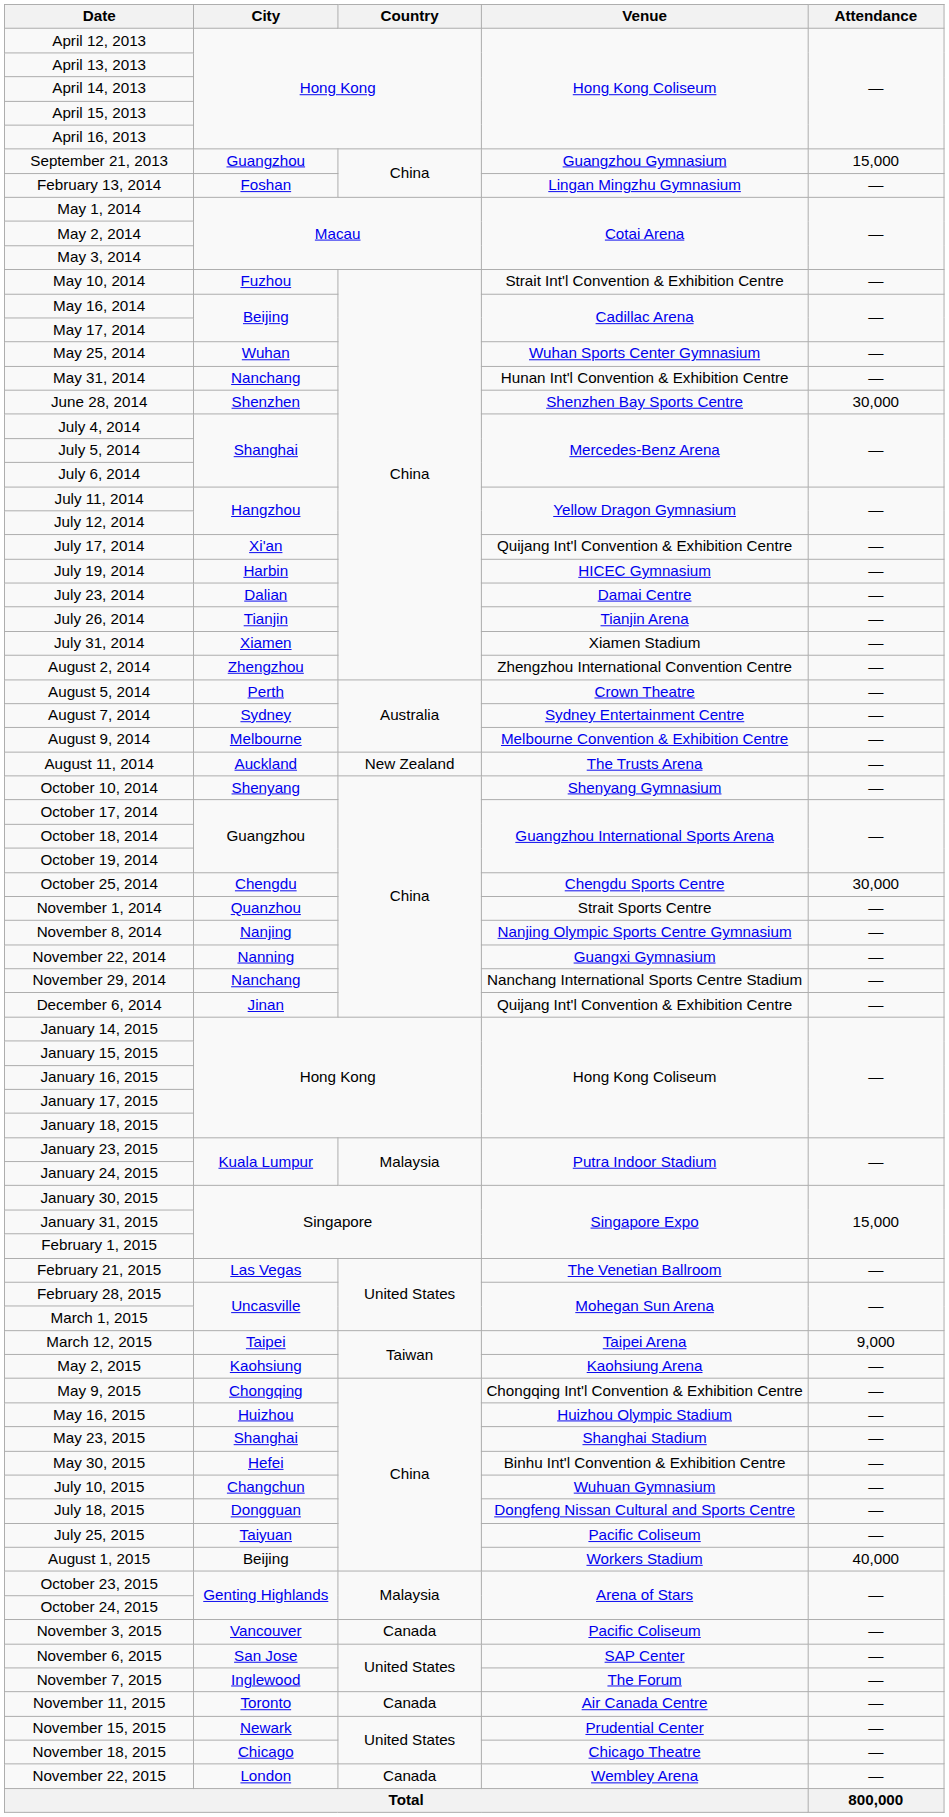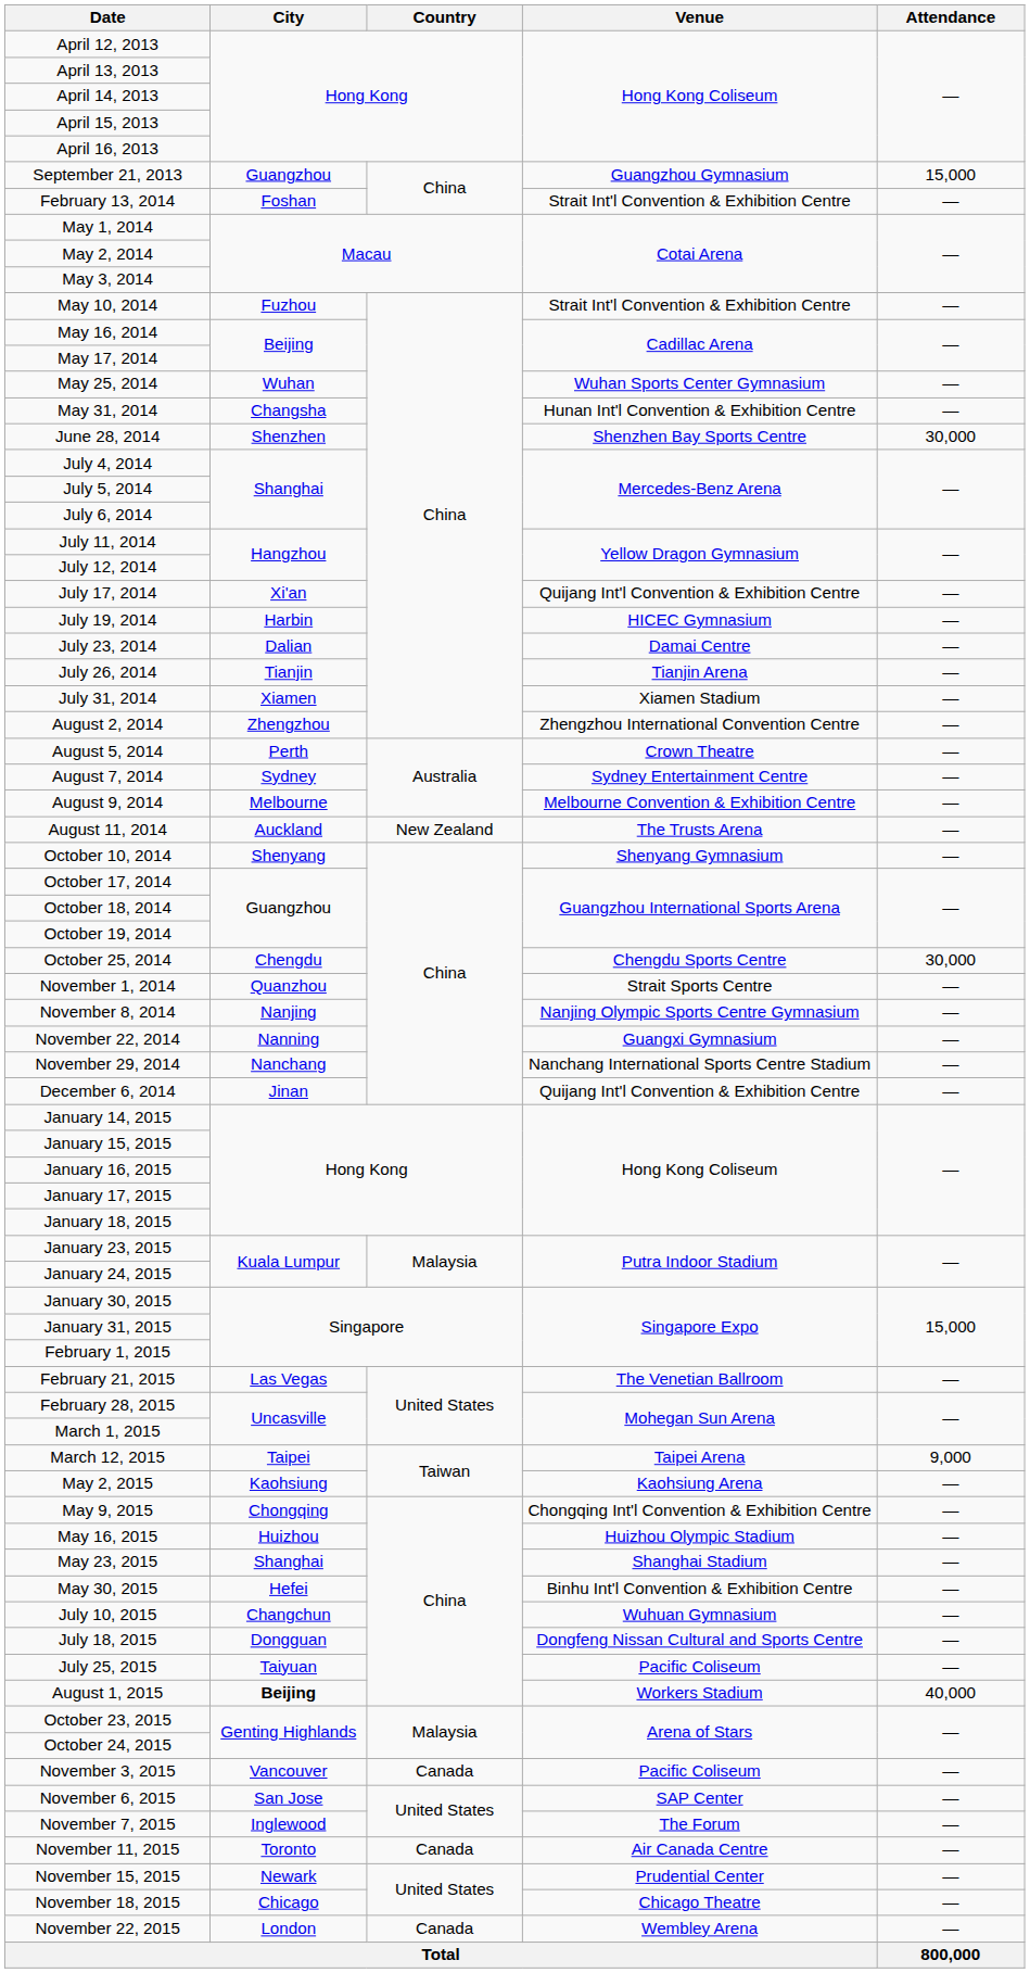 <table class="wikitable plainrowheaders" style="text-align:center;">
 <tr>
 <th scope="col" style="width:12em;">Date</th>
 <th scope="col" style="width:9em;">City</th>
 <th scope="col" style="width:9em;">Country</th>
 <th scope="col" style="width:21em;">Venue</th>
 <th scope="col" style="width:8.5em;">Attendance</th>
 </tr>
 <tr>
 <td>April 12, 2013</td>
 <td colspan="2" rowspan="5"><a href='#'>Hong Kong</a></td>
 <td rowspan="5"><a href='#'>Hong Kong Coliseum</a></td>
 <td rowspan="5">—</td>
 </tr>
 <tr>
 <td>April 13, 2013</td>
 </tr>
 <tr>
 <td>April 14, 2013</td>
 </tr>
 <tr>
 <td>April 15, 2013</td>
 </tr>
 <tr>
 <td>April 16, 2013</td>
 </tr>
 <tr>
 <td>September 21, 2013</td>
 <td><a href='#'>Guangzhou</a></td>
 <td rowspan="2">China</td>
 <td><a href='#'>Guangzhou Gymnasium</a></td>
 <td>15,000</td>
 </tr>
 <tr>
 <td>February 13, 2014</td>
 <td><a href='#'>Foshan</a></td>
-<td><a href='#'>Lingan Mingzhu Gymnasium</a></td>
+<td>Strait Int'l Convention & Exhibition Centre</td>
 <td>—</td>
 </tr>
 <tr>
 <td>May 1, 2014</td>
 <td colspan="2" rowspan="3"><a href='#'>Macau</a></td>
 <td rowspan="3"><a href='#'>Cotai Arena</a></td>
 <td rowspan="3">—</td>
 </tr>
 <tr>
 <td>May 2, 2014</td>
 </tr>
 <tr>
 <td>May 3, 2014</td>
 </tr>
 <tr>
 <td>May 10, 2014</td>
 <td><a href='#'>Fuzhou</a></td>
 <td rowspan="17">China</td>
 <td>Strait Int'l Convention & Exhibition Centre</td>
 <td>—</td>
 </tr>
 <tr>
 <td>May 16, 2014</td>
 <td rowspan="2"><a href='#'>Beijing</a></td>
 <td rowspan="2"><a href='#'>Cadillac Arena</a></td>
 <td rowspan="2">—</td>
 </tr>
 <tr>
 <td>May 17, 2014</td>
 </tr>
 <tr>
 <td>May 25, 2014</td>
 <td><a href='#'>Wuhan</a></td>
 <td><a href='#'>Wuhan Sports Center Gymnasium</a></td>
 <td>—</td>
 </tr>
 <tr>
 <td>May 31, 2014</td>
-<td><a href='#'>Nanchang</a></td>
+<td><a href='#'>Changsha</a></td>
 <td>Hunan Int'l Convention & Exhibition Centre</td>
 <td>—</td>
 </tr>
 <tr>
 <td>June 28, 2014</td>
 <td><a href='#'>Shenzhen</a></td>
 <td><a href='#'>Shenzhen Bay Sports Centre</a></td>
 <td>30,000</td>
 </tr>
 <tr>
 <td>July 4, 2014</td>
 <td rowspan="3"><a href='#'>Shanghai</a></td>
 <td rowspan="3"><a href='#'>Mercedes-Benz Arena</a></td>
 <td rowspan="3">—</td>
 </tr>
 <tr>
 <td>July 5, 2014</td>
 </tr>
 <tr>
 <td>July 6, 2014</td>
 </tr>
 <tr>
 <td>July 11, 2014</td>
 <td rowspan="2"><a href='#'>Hangzhou</a></td>
 <td rowspan="2"><a href='#'>Yellow Dragon Gymnasium</a></td>
 <td rowspan="2">—</td>
 </tr>
 <tr>
 <td>July 12, 2014</td>
 </tr>
 <tr>
 <td>July 17, 2014</td>
 <td><a href='#'>Xi'an</a></td>
 <td>Quijang Int'l Convention & Exhibition Centre</td>
 <td>—</td>
 </tr>
 <tr>
 <td>July 19, 2014</td>
 <td><a href='#'>Harbin</a></td>
 <td><a href='#'>HICEC Gymnasium</a></td>
 <td>—</td>
 </tr>
 <tr>
 <td>July 23, 2014</td>
 <td><a href='#'>Dalian</a></td>
 <td><a href='#'>Damai Centre</a></td>
 <td>—</td>
 </tr>
 <tr>
 <td>July 26, 2014</td>
 <td><a href='#'>Tianjin</a></td>
 <td><a href='#'>Tianjin Arena</a></td>
 <td>—</td>
 </tr>
 <tr>
 <td>July 31, 2014</td>
 <td><a href='#'>Xiamen</a></td>
 <td>Xiamen Stadium</td>
 <td>—</td>
 </tr>
 <tr>
 <td>August 2, 2014</td>
 <td><a href='#'>Zhengzhou</a></td>
 <td>Zhengzhou International Convention Centre</td>
 <td>—</td>
 </tr>
 <tr>
 <td>August 5, 2014</td>
 <td><a href='#'>Perth</a></td>
 <td rowspan="3">Australia</td>
 <td><a href='#'>Crown Theatre</a></td>
 <td>—</td>
 </tr>
 <tr>
 <td>August 7, 2014</td>
 <td><a href='#'>Sydney</a></td>
 <td><a href='#'>Sydney Entertainment Centre</a></td>
 <td>—</td>
 </tr>
 <tr>
 <td>August 9, 2014</td>
 <td><a href='#'>Melbourne</a></td>
 <td><a href='#'>Melbourne Convention & Exhibition Centre</a></td>
 <td>—</td>
 </tr>
 <tr>
 <td>August 11, 2014</td>
 <td><a href='#'>Auckland</a></td>
 <td>New Zealand</td>
 <td><a href='#'>The Trusts Arena</a></td>
 <td>—</td>
 </tr>
 <tr>
 <td>October 10, 2014</td>
 <td><a href='#'>Shenyang</a></td>
 <td rowspan="10">China</td>
 <td><a href='#'>Shenyang Gymnasium</a></td>
 <td>—</td>
 </tr>
 <tr>
 <td>October 17, 2014</td>
 <td rowspan="3">Guangzhou</td>
 <td rowspan="3"><a href='#'>Guangzhou International Sports Arena</a></td>
 <td rowspan="3">—</td>
 </tr>
 <tr>
 <td>October 18, 2014</td>
 </tr>
 <tr>
 <td>October 19, 2014</td>
 </tr>
 <tr>
 <td>October 25, 2014</td>
 <td><a href='#'>Chengdu</a></td>
 <td><a href='#'>Chengdu Sports Centre</a></td>
 <td>30,000</td>
 </tr>
 <tr>
 <td>November 1, 2014</td>
 <td><a href='#'>Quanzhou</a></td>
 <td>Strait Sports Centre</td>
 <td>—</td>
 </tr>
 <tr>
 <td>November 8, 2014</td>
 <td><a href='#'>Nanjing</a></td>
 <td><a href='#'>Nanjing Olympic Sports Centre Gymnasium</a></td>
 <td>—</td>
 </tr>
 <tr>
 <td>November 22, 2014</td>
 <td><a href='#'>Nanning</a></td>
 <td><a href='#'>Guangxi Gymnasium</a></td>
 <td>—</td>
 </tr>
 <tr>
 <td>November 29, 2014</td>
 <td><a href='#'>Nanchang</a></td>
 <td>Nanchang International Sports Centre Stadium</td>
 <td>—</td>
 </tr>
 <tr>
 <td>December 6, 2014</td>
 <td><a href='#'>Jinan</a></td>
 <td>Quijang Int'l Convention & Exhibition Centre</td>
 <td>—</td>
 </tr>
 <tr>
 <td>January 14, 2015</td>
 <td colspan="2" rowspan="5">Hong Kong</td>
 <td rowspan="5">Hong Kong Coliseum</td>
 <td rowspan="5">—</td>
 </tr>
 <tr>
 <td>January 15, 2015</td>
 </tr>
 <tr>
 <td>January 16, 2015</td>
 </tr>
 <tr>
 <td>January 17, 2015</td>
 </tr>
 <tr>
 <td>January 18, 2015</td>
 </tr>
 <tr>
 <td>January 23, 2015</td>
 <td rowspan="2"><a href='#'>Kuala Lumpur</a></td>
 <td rowspan="2">Malaysia</td>
 <td rowspan="2"><a href='#'>Putra Indoor Stadium</a></td>
 <td rowspan="2">—</td>
 </tr>
 <tr>
 <td>January 24, 2015</td>
 </tr>
 <tr>
 <td>January 30, 2015</td>
 <td rowspan="3" colspan="2">Singapore</td>
 <td rowspan="3"><a href='#'>Singapore Expo</a></td>
 <td rowspan="3">15,000</td>
 </tr>
 <tr>
 <td>January 31, 2015</td>
 </tr>
 <tr>
 <td>February 1, 2015</td>
 </tr>
 <tr>
 <td>February 21, 2015</td>
 <td><a href='#'>Las Vegas</a></td>
 <td rowspan="3">United States</td>
 <td><a href='#'>The Venetian Ballroom</a></td>
 <td>—</td>
 </tr>
 <tr>
 <td>February 28, 2015</td>
 <td rowspan="2"><a href='#'>Uncasville</a></td>
 <td rowspan="2"><a href='#'>Mohegan Sun Arena</a></td>
 <td rowspan="2">—</td>
 </tr>
 <tr>
 <td>March 1, 2015</td>
 </tr>
 <tr>
 <td>March 12, 2015</td>
 <td><a href='#'>Taipei</a></td>
 <td rowspan="2">Taiwan</td>
 <td><a href='#'>Taipei Arena</a></td>
 <td>9,000</td>
 </tr>
 <tr>
 <td>May 2, 2015</td>
 <td><a href='#'>Kaohsiung</a></td>
 <td><a href='#'>Kaohsiung Arena</a></td>
 <td>—</td>
 </tr>
 <tr>
 <td>May 9, 2015</td>
 <td><a href='#'>Chongqing</a></td>
 <td rowspan="8">China</td>
 <td>Chongqing Int'l Convention & Exhibition Centre</td>
 <td>—</td>
 </tr>
 <tr>
 <td>May 16, 2015</td>
 <td><a href='#'>Huizhou</a></td>
 <td><a href='#'>Huizhou Olympic Stadium</a></td>
 <td>—</td>
 </tr>
 <tr>
 <td>May 23, 2015</td>
 <td><a href='#'>Shanghai</a></td>
 <td><a href='#'>Shanghai Stadium</a></td>
 <td>—</td>
 </tr>
 <tr>
 <td>May 30, 2015</td>
 <td><a href='#'>Hefei</a></td>
 <td>Binhu Int'l Convention & Exhibition Centre</td>
 <td>—</td>
 </tr>
 <tr>
 <td>July 10, 2015</td>
 <td><a href='#'>Changchun</a></td>
 <td><a href='#'>Wuhuan Gymnasium</a></td>
 <td>—</td>
 </tr>
 <tr>
 <td>July 18, 2015</td>
 <td><a href='#'>Dongguan</a></td>
 <td><a href='#'>Dongfeng Nissan Cultural and Sports Centre</a></td>
 <td>—</td>
 </tr>
 <tr>
 <td>July 25, 2015</td>
 <td><a href='#'>Taiyuan</a></td>
 <td><a href='#'>Pacific Coliseum</a></td>
 <td>—</td>
 </tr>
 <tr>
 <td>August 1, 2015</td>
-<td>Beijing</td>
+<td><strong>Beijing</strong></td>
 <td><a href='#'>Workers Stadium</a></td>
 <td>40,000</td>
 </tr>
 <tr>
 <td>October 23, 2015</td>
 <td rowspan="2"><a href='#'>Genting Highlands</a></td>
 <td rowspan="2">Malaysia</td>
 <td rowspan="2"><a href='#'>Arena of Stars</a></td>
 <td rowspan="2">—</td>
 </tr>
 <tr>
 <td>October 24, 2015</td>
 </tr>
 <tr>
 <td>November 3, 2015</td>
 <td><a href='#'>Vancouver</a></td>
 <td>Canada</td>
 <td><a href='#'>Pacific Coliseum</a></td>
 <td>—</td>
 </tr>
 <tr>
 <td>November 6, 2015</td>
 <td><a href='#'>San Jose</a></td>
 <td rowspan="2">United States</td>
 <td><a href='#'>SAP Center</a></td>
 <td>—</td>
 </tr>
 <tr>
 <td>November 7, 2015</td>
 <td><a href='#'>Inglewood</a></td>
 <td><a href='#'>The Forum</a></td>
 <td>—</td>
 </tr>
 <tr>
 <td>November 11, 2015</td>
 <td><a href='#'>Toronto</a></td>
 <td>Canada</td>
 <td><a href='#'>Air Canada Centre</a></td>
 <td>—</td>
 </tr>
 <tr>
 <td>November 15, 2015</td>
 <td><a href='#'>Newark</a></td>
 <td rowspan="2">United States</td>
 <td><a href='#'>Prudential Center</a></td>
 <td>—</td>
 </tr>
 <tr>
 <td>November 18, 2015</td>
 <td><a href='#'>Chicago</a></td>
 <td><a href='#'>Chicago Theatre</a></td>
 <td>—</td>
 </tr>
 <tr>
 <td>November 22, 2015</td>
 <td><a href='#'>London</a></td>
 <td>Canada</td>
 <td><a href='#'>Wembley Arena</a></td>
 <td>—</td>
 </tr>
 <tr>
 <th colspan="4">Total</th>
 <th>800,000</th>
 </tr>
 </table>
